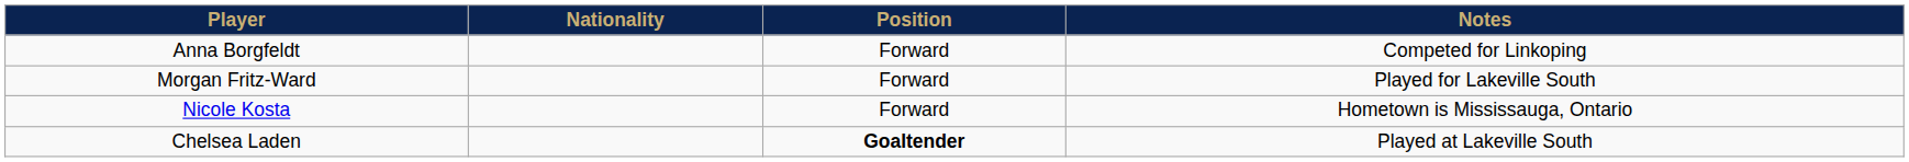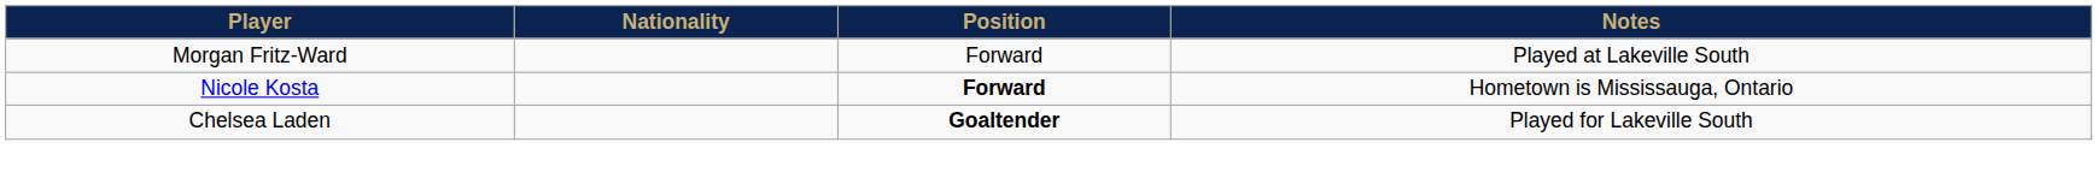 <table class="wikitable" width="80%">
 <tr align="center"  style=" background:#0a2351;color:#c9b074;">
 <td><strong>Player</strong></td>
 <td><strong>Nationality</strong></td>
 <td><strong>Position</strong></td>
 <td><strong>Notes</strong></td>
 </tr>
 <tr align="center" bgcolor="">
-<td>Anna Borgfeldt</td>
-<td></td>
-<td>Forward</td>
-<td>Competed for Linkoping</td>
-</tr>
-<tr align="center" bgcolor="">
 <td>Morgan Fritz-Ward</td>
 <td></td>
 <td>Forward</td>
-<td>Played for Lakeville South</td>
+<td>Played at Lakeville South</td>
 </tr>
 <tr align="center" bgcolor="">
 <td><a href='#'>Nicole Kosta</a></td>
 <td></td>
-<td>Forward</td>
+<td><strong>Forward</strong></td>
 <td>Hometown is Mississauga, Ontario</td>
 </tr>
 <tr align="center" bgcolor="">
 <td>Chelsea Laden</td>
 <td></td>
 <td><strong>Goaltender</strong></td>
-<td>Played at Lakeville South</td>
+<td>Played for Lakeville South</td>
 </tr>
 </table>
